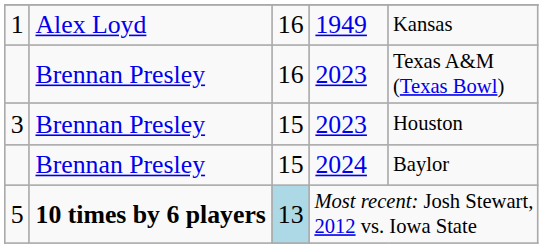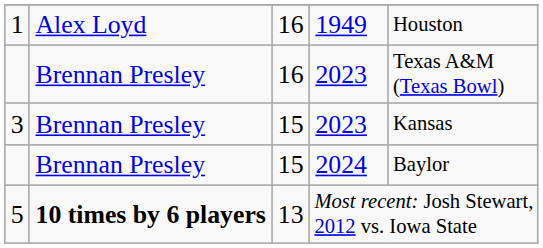 <table class="wikitable">
 <tr>
 </tr>
 <tr>
 <td>1</td>
 <td><a href='#'>Alex Loyd</a></td>
 <td>16</td>
 <td><a href='#'>1949</a></td>
-<td style="font-size:80%;">Kansas</td>
+<td style="font-size:80%;">Houston</td>
 </tr>
 <tr>
 <td></td>
 <td><a href='#'>Brennan Presley</a></td>
 <td>16</td>
 <td><a href='#'>2023</a></td>
 <td style="font-size:80%;">Texas A&M<br>(<a href='#'>Texas Bowl</a>)</td>
 </tr>
 <tr>
 <td>3</td>
 <td><a href='#'>Brennan Presley</a></td>
 <td>15</td>
 <td><a href='#'>2023</a></td>
-<td style="font-size:80%;">Houston</td>
+<td style="font-size:80%;">Kansas</td>
 </tr>
 <tr>
 <td></td>
 <td><a href='#'>Brennan Presley</a></td>
 <td>15</td>
 <td><a href='#'>2024</a></td>
 <td style="font-size:80%;">Baylor</td>
 </tr>
 <tr>
 <td>5</td>
 <td><strong>10 times by 6 players</strong></td>
-<td style="background: lightblue;">13</td>
+<td>13</td>
 <td colspan=2 style="font-size:80%;"><em>Most recent:</em> Josh Stewart,<br><a href='#'>2012</a> vs. Iowa State</td>
 </tr>
 </table>
